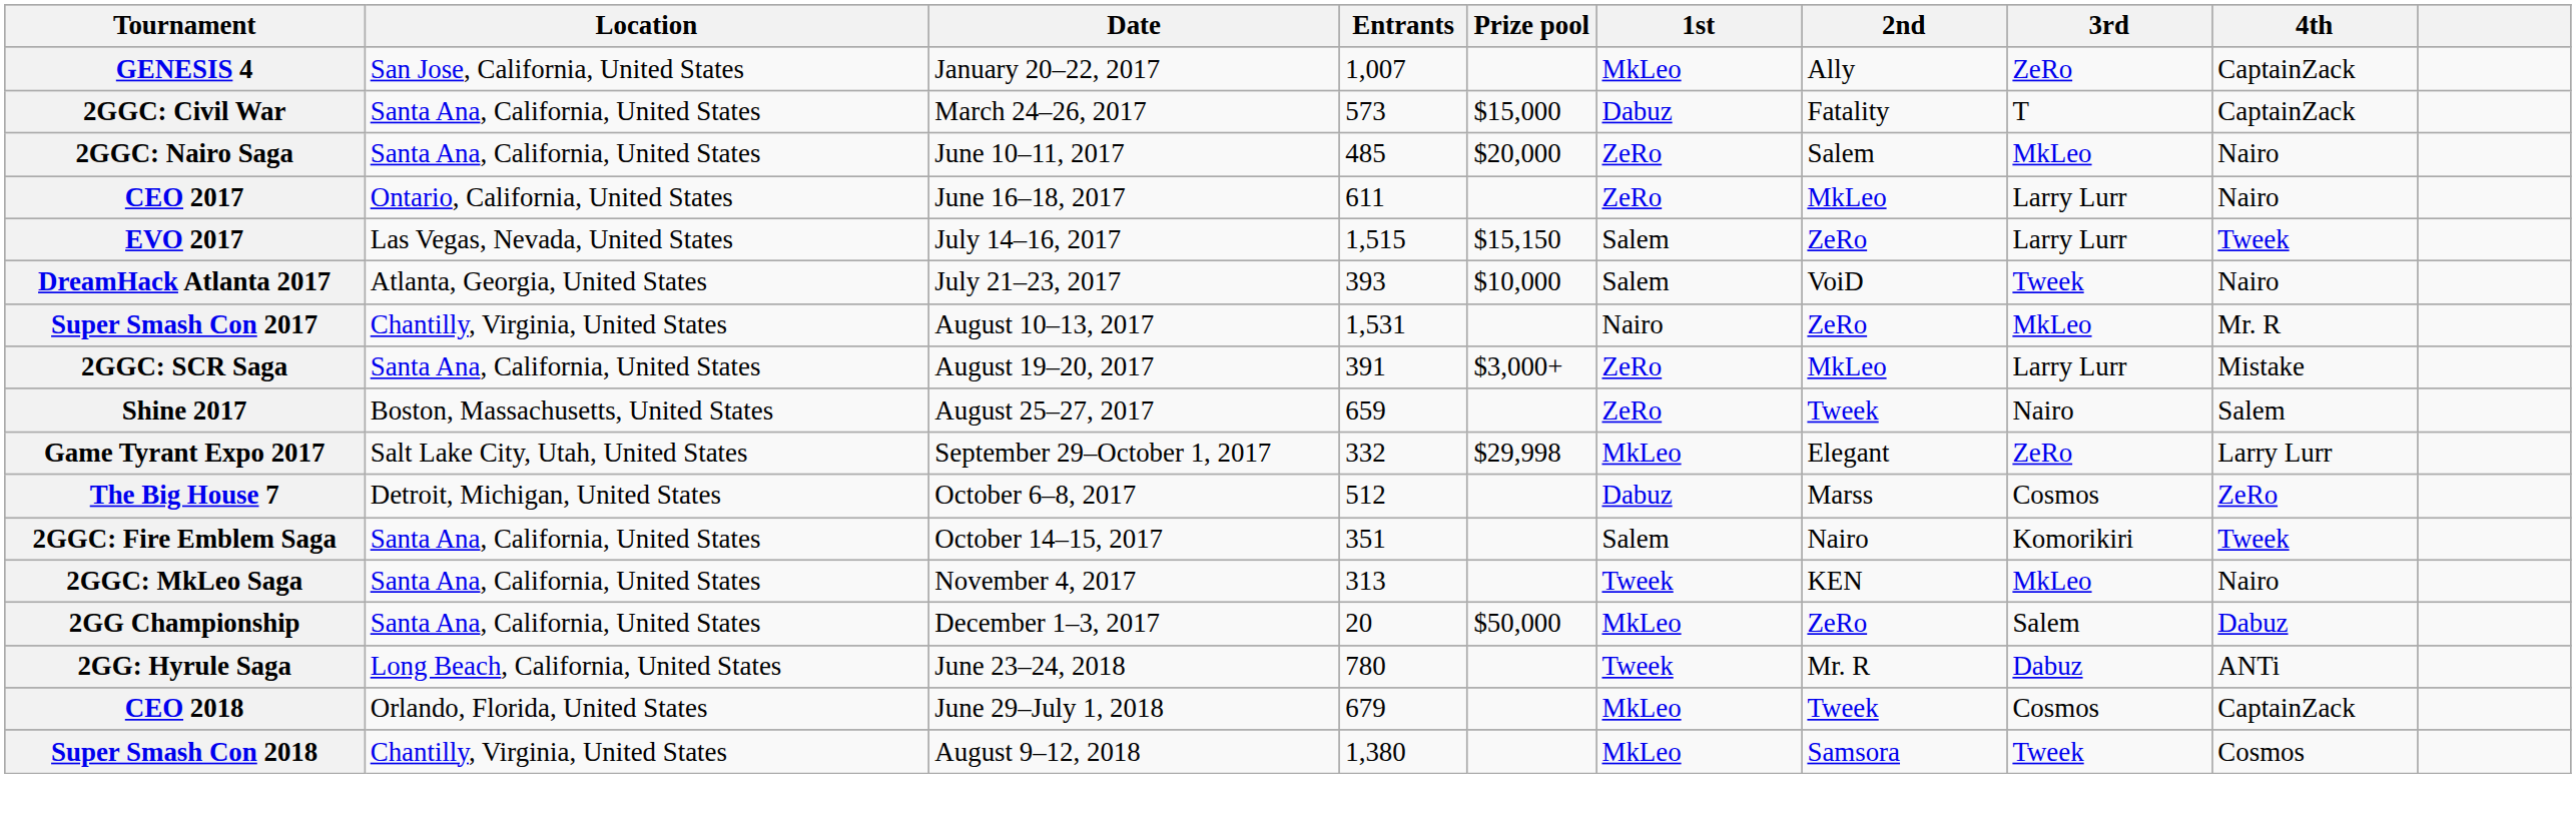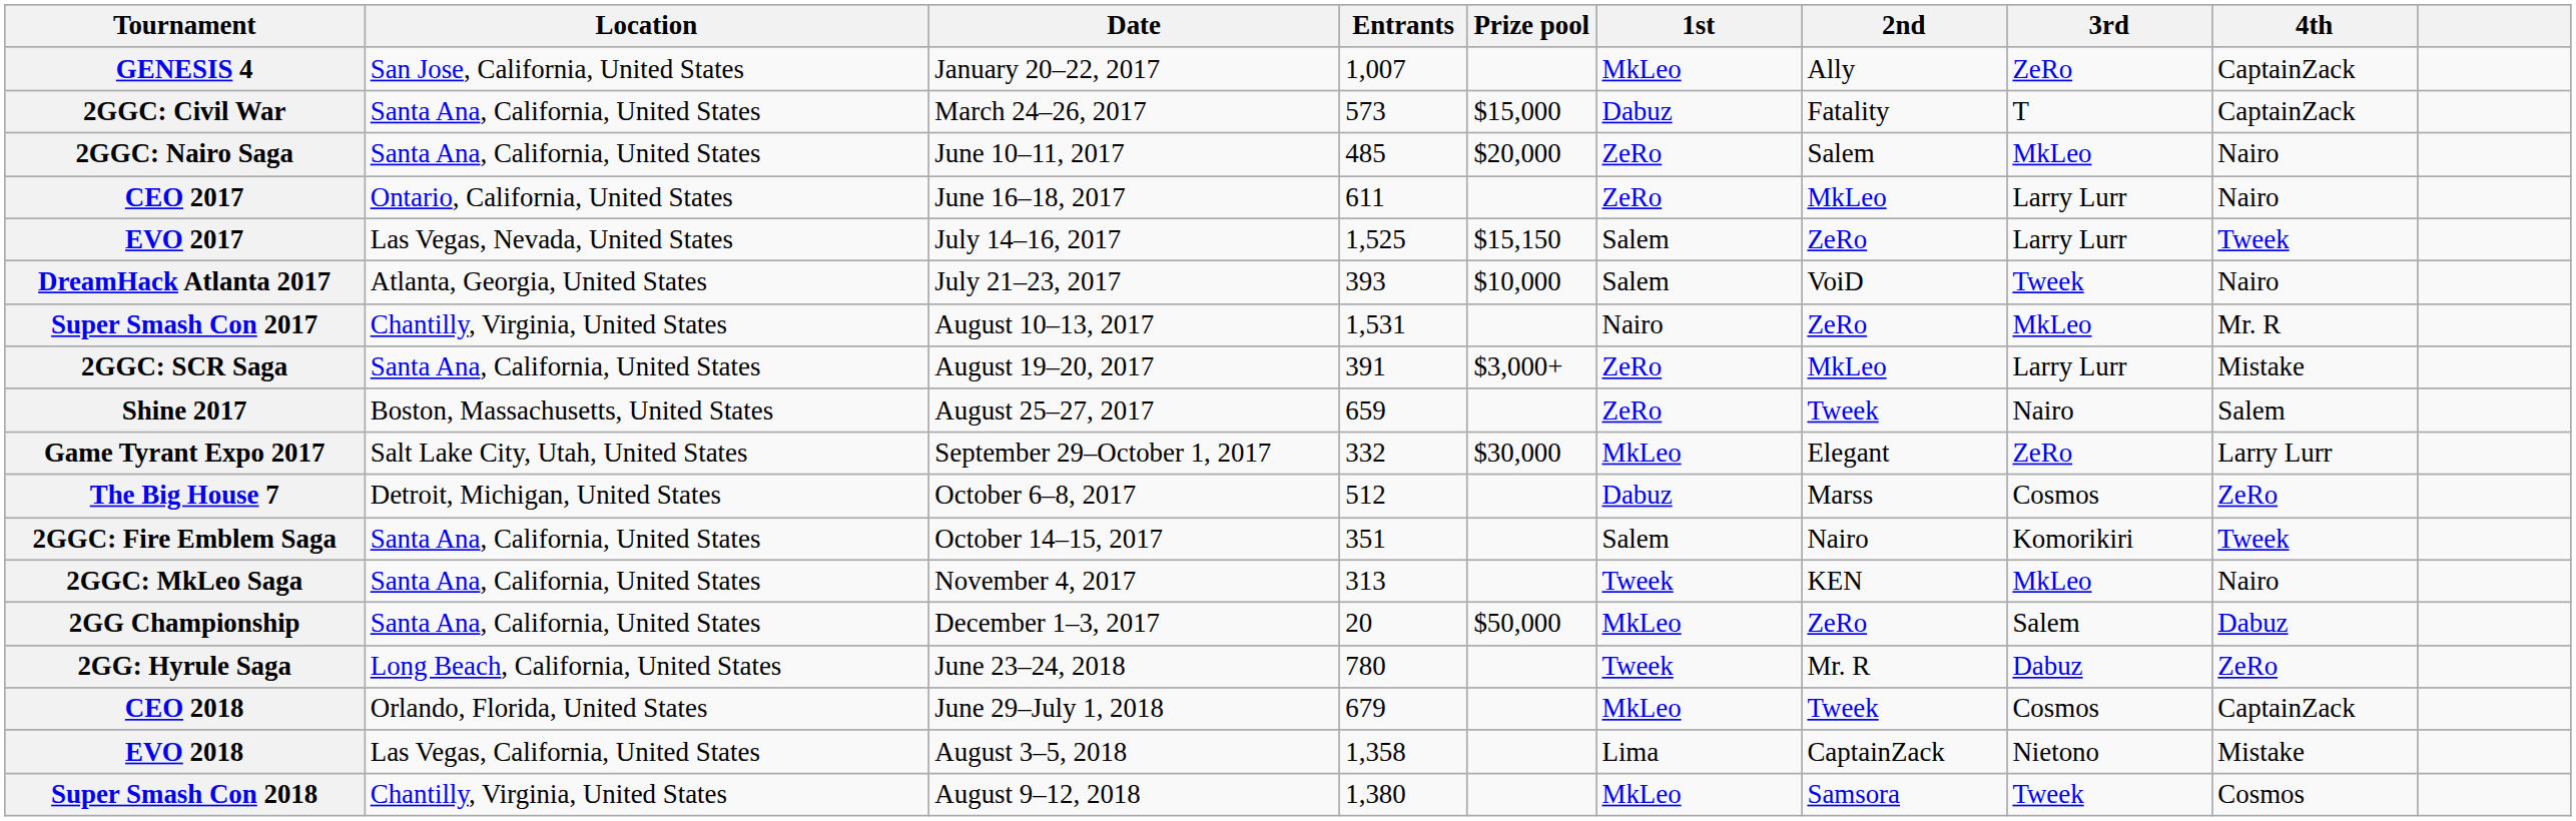 <table class="wikitable sortable plainrowheaders">
 <tr>
 <th scope="col" style="width: 14%;">Tournament</th>
 <th scope="col" style="width: 22%;">Location</th>
 <th scope="col" style="width: 16%;">Date</th>
 <th scope="col" style="width: 5%;">Entrants</th>
 <th scope="col" style="width: 5%;">Prize pool</th>
 <th scope="col" style="width: 8%;">1st</th>
 <th scope="col" style="width: 8%;">2nd</th>
 <th scope="col" style="width: 8%;">3rd</th>
 <th scope="col" style="width: 8%;">4th</th>
 <th scope="col" style="width: 6%;" class="unsortable"></th>
 </tr>
 <tr>
 <th scope="row"><a href='#'>GENESIS</a> 4</th>
 <td><a href='#'>San Jose</a>, California, United States</td>
 <td data-sort-value="2017-01-22">January 20–22, 2017</td>
 <td>1,007</td>
 <td></td>
 <td> <a href='#'>MkLeo</a></td>
 <td> Ally</td>
 <td> <a href='#'>ZeRo</a></td>
 <td> CaptainZack</td>
 <td align="center"></td>
 </tr>
 <tr>
 <th scope="row" data-sort-value="TwoGGC Civil War">2GGC: Civil War</th>
 <td><a href='#'>Santa Ana</a>, California, United States</td>
 <td data-sort-value="2017-03-24">March 24–26, 2017</td>
 <td>573</td>
 <td data-sort-value="15000">$15,000</td>
 <td> <a href='#'>Dabuz</a></td>
 <td> Fatality</td>
 <td> T</td>
 <td> CaptainZack</td>
 <td align="center"></td>
 </tr>
 <tr>
 <th scope="row" data-sort-value="TwoGGC Nairo Saga">2GGC: Nairo Saga</th>
 <td><a href='#'>Santa Ana</a>, California, United States</td>
 <td data-sort-value="2017-06-10">June 10–11, 2017</td>
 <td>485</td>
 <td data-sort-value="20000">$20,000</td>
 <td> <a href='#'>ZeRo</a></td>
 <td> Salem</td>
 <td> <a href='#'>MkLeo</a></td>
 <td> Nairo</td>
 <td align="center"></td>
 </tr>
 <tr>
 <th scope="row"><a href='#'>CEO</a> 2017</th>
 <td><a href='#'>Ontario</a>, California, United States</td>
 <td data-sort-value="2017-06-16">June 16–18, 2017</td>
 <td>611</td>
 <td></td>
 <td> <a href='#'>ZeRo</a></td>
 <td> <a href='#'>MkLeo</a></td>
 <td> Larry Lurr</td>
 <td> Nairo</td>
 <td align="center"></td>
 </tr>
 <tr>
 <th scope="row"><a href='#'>EVO</a> 2017</th>
 <td>Las Vegas, Nevada, United States</td>
 <td data-sort-value="2017-07-14">July 14–16, 2017</td>
-<td>1,515</td>
+<td>1,525</td>
 <td data-sort-value="15150">$15,150</td>
 <td> Salem</td>
 <td> <a href='#'>ZeRo</a></td>
 <td> Larry Lurr</td>
 <td> <a href='#'>Tweek</a></td>
 <td align="center"></td>
 </tr>
 <tr>
 <th scope="row"><a href='#'>DreamHack</a> Atlanta 2017</th>
 <td>Atlanta, Georgia, United States</td>
 <td data-sort-value="2017-07-21">July 21–23, 2017</td>
 <td>393</td>
 <td data-sort-value="10000">$10,000</td>
 <td> Salem</td>
 <td> VoiD</td>
 <td> <a href='#'>Tweek</a></td>
 <td> Nairo</td>
 <td align="center"></td>
 </tr>
 <tr>
 <th scope="row"><a href='#'>Super Smash Con</a> 2017</th>
 <td><a href='#'>Chantilly</a>, Virginia, United States</td>
 <td data-sort-value="2017-08-10">August 10–13, 2017</td>
 <td>1,531</td>
 <td></td>
 <td> Nairo</td>
 <td> <a href='#'>ZeRo</a></td>
 <td> <a href='#'>MkLeo</a></td>
 <td> Mr. R</td>
 <td align="center"></td>
 </tr>
 <tr>
 <th scope="row" data-sort-value="TwoGGC SCR Saga">2GGC: SCR Saga</th>
 <td><a href='#'>Santa Ana</a>, California, United States</td>
 <td data-sort-value="2017-08-19">August 19–20, 2017</td>
 <td>391</td>
 <td data-sort-value="3000">$3,000+</td>
 <td> <a href='#'>ZeRo</a></td>
 <td> <a href='#'>MkLeo</a></td>
 <td> Larry Lurr</td>
 <td> Mistake</td>
 <td align="center"></td>
 </tr>
 <tr>
 <th scope="row">Shine 2017</th>
 <td>Boston, Massachusetts, United States</td>
 <td data-sort-value="2017-08-25">August 25–27, 2017</td>
 <td>659</td>
 <td></td>
 <td> <a href='#'>ZeRo</a></td>
 <td> <a href='#'>Tweek</a></td>
 <td> Nairo</td>
 <td> Salem</td>
 <td align="center"></td>
 </tr>
 <tr>
 <th scope="row">Game Tyrant Expo 2017</th>
 <td>Salt Lake City, Utah, United States</td>
 <td data-sort-value="2017-09-29">September 29–October 1, 2017</td>
 <td>332</td>
-<td data-sort-value="30000">$29,998</td>
+<td data-sort-value="30000">$30,000</td>
 <td> <a href='#'>MkLeo</a></td>
 <td> Elegant</td>
 <td> <a href='#'>ZeRo</a></td>
 <td> Larry Lurr</td>
 <td align="center"></td>
 </tr>
 <tr>
 <th scope="row" data-sort-value="Big House 7"><a href='#'>The Big House</a> 7</th>
 <td>Detroit, Michigan, United States</td>
 <td data-sort-value="2017-10-06">October 6–8, 2017</td>
 <td>512</td>
 <td></td>
 <td> <a href='#'>Dabuz</a></td>
 <td> Marss</td>
 <td> Cosmos</td>
 <td> <a href='#'>ZeRo</a></td>
 <td align="center"></td>
 </tr>
 <tr>
 <th scope="row" data-sort-value="TwoGGC Fire Emblem Saga">2GGC: Fire Emblem Saga</th>
 <td><a href='#'>Santa Ana</a>, California, United States</td>
 <td data-sort-value="2017-10-14">October 14–15, 2017</td>
 <td>351</td>
 <td></td>
 <td> Salem</td>
 <td> Nairo</td>
 <td> Komorikiri</td>
 <td> <a href='#'>Tweek</a></td>
 <td align="center"></td>
 </tr>
 <tr>
 <th scope="row" data-sort-value="TwoGGC MkLeo Saga">2GGC: MkLeo Saga</th>
 <td><a href='#'>Santa Ana</a>, California, United States</td>
 <td data-sort-value="2017-11-04">November 4, 2017</td>
 <td>313</td>
 <td></td>
 <td> <a href='#'>Tweek</a></td>
 <td> KEN</td>
 <td> <a href='#'>MkLeo</a></td>
 <td> Nairo</td>
 <td align="center"></td>
 </tr>
 <tr>
 <th scope="row" data-sort-value="TwoGG Championship">2GG Championship</th>
 <td><a href='#'>Santa Ana</a>, California, United States</td>
 <td data-sort-value="2017-12-01">December 1–3, 2017</td>
 <td>20</td>
 <td data-sort-value="50000">$50,000</td>
 <td> <a href='#'>MkLeo</a></td>
 <td> <a href='#'>ZeRo</a></td>
 <td> Salem</td>
 <td> <a href='#'>Dabuz</a></td>
 <td align="center"></td>
 </tr>
 <tr>
 <th scope="row" data-sort-value="TwoGG Hyrule Saga">2GG: Hyrule Saga</th>
 <td><a href='#'>Long Beach</a>, California, United States</td>
 <td data-sort-value="2018-06-23">June 23–24, 2018</td>
 <td>780</td>
 <td></td>
 <td> <a href='#'>Tweek</a></td>
 <td> Mr. R</td>
 <td> <a href='#'>Dabuz</a></td>
-<td> ANTi</td>
+<td> <a href='#'>ZeRo</a></td>
 <td align="center"></td>
 </tr>
 <tr>
 <th scope="row"><a href='#'>CEO</a> 2018</th>
 <td>Orlando, Florida, United States</td>
 <td data-sort-value="2018-06-29">June 29–July 1, 2018</td>
 <td>679</td>
 <td></td>
 <td> <a href='#'>MkLeo</a></td>
 <td> <a href='#'>Tweek</a></td>
 <td> Cosmos</td>
 <td> CaptainZack</td>
 <td align="center"></td>
 </tr>
 <tr>
+<th scope="row"><a href='#'>EVO</a> 2018</th>
+<td>Las Vegas, California, United States</td>
+<td data-sort-value="2018-08-03">August 3–5, 2018</td>
+<td>1,358</td>
+<td></td>
+<td> Lima</td>
+<td> CaptainZack</td>
+<td> Nietono</td>
+<td> Mistake</td>
+<td align="center"></td>
+</tr>
+<tr>
 <th scope="row"><a href='#'>Super Smash Con</a> 2018</th>
 <td><a href='#'>Chantilly</a>, Virginia, United States</td>
 <td data-sort-value="2018-08-09">August 9–12, 2018</td>
 <td>1,380</td>
 <td></td>
 <td> <a href='#'>MkLeo</a></td>
 <td> <a href='#'>Samsora</a></td>
 <td> <a href='#'>Tweek</a></td>
 <td> Cosmos</td>
 <td align="center"></td>
 </tr>
 </table>
